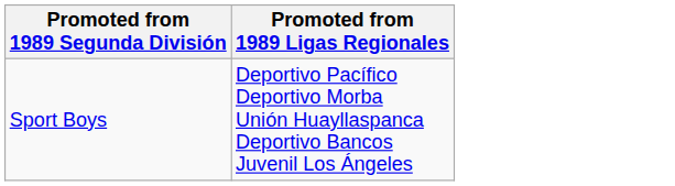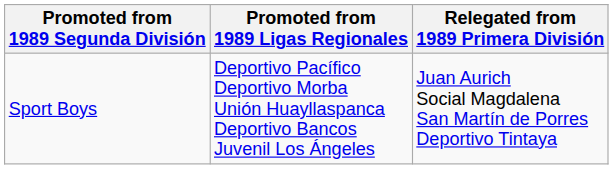 <table class="wikitable">
 <tr>
 <th>Promoted from<br><a href='#'>1989 Segunda División</a></th>
 <th>Promoted from<br><a href='#'>1989 Ligas Regionales</a></th>
+<th>Relegated from<br><a href='#'>1989 Primera División</a></th>
 </tr>
 <tr>
 <td> <a href='#'>Sport Boys</a> </td>
 <td> <a href='#'>Deportivo Pacífico</a> <br> <a href='#'>Deportivo Morba</a> <br> <a href='#'>Unión Huayllaspanca</a> <br> <a href='#'>Deportivo Bancos</a> <br> <a href='#'>Juvenil Los Ángeles</a> </td>
+<td> <a href='#'>Juan Aurich</a> <br> Social Magdalena <br> <a href='#'>San Martín de Porres</a> <br> <a href='#'>Deportivo Tintaya</a> </td>
 </tr>
 </table>
